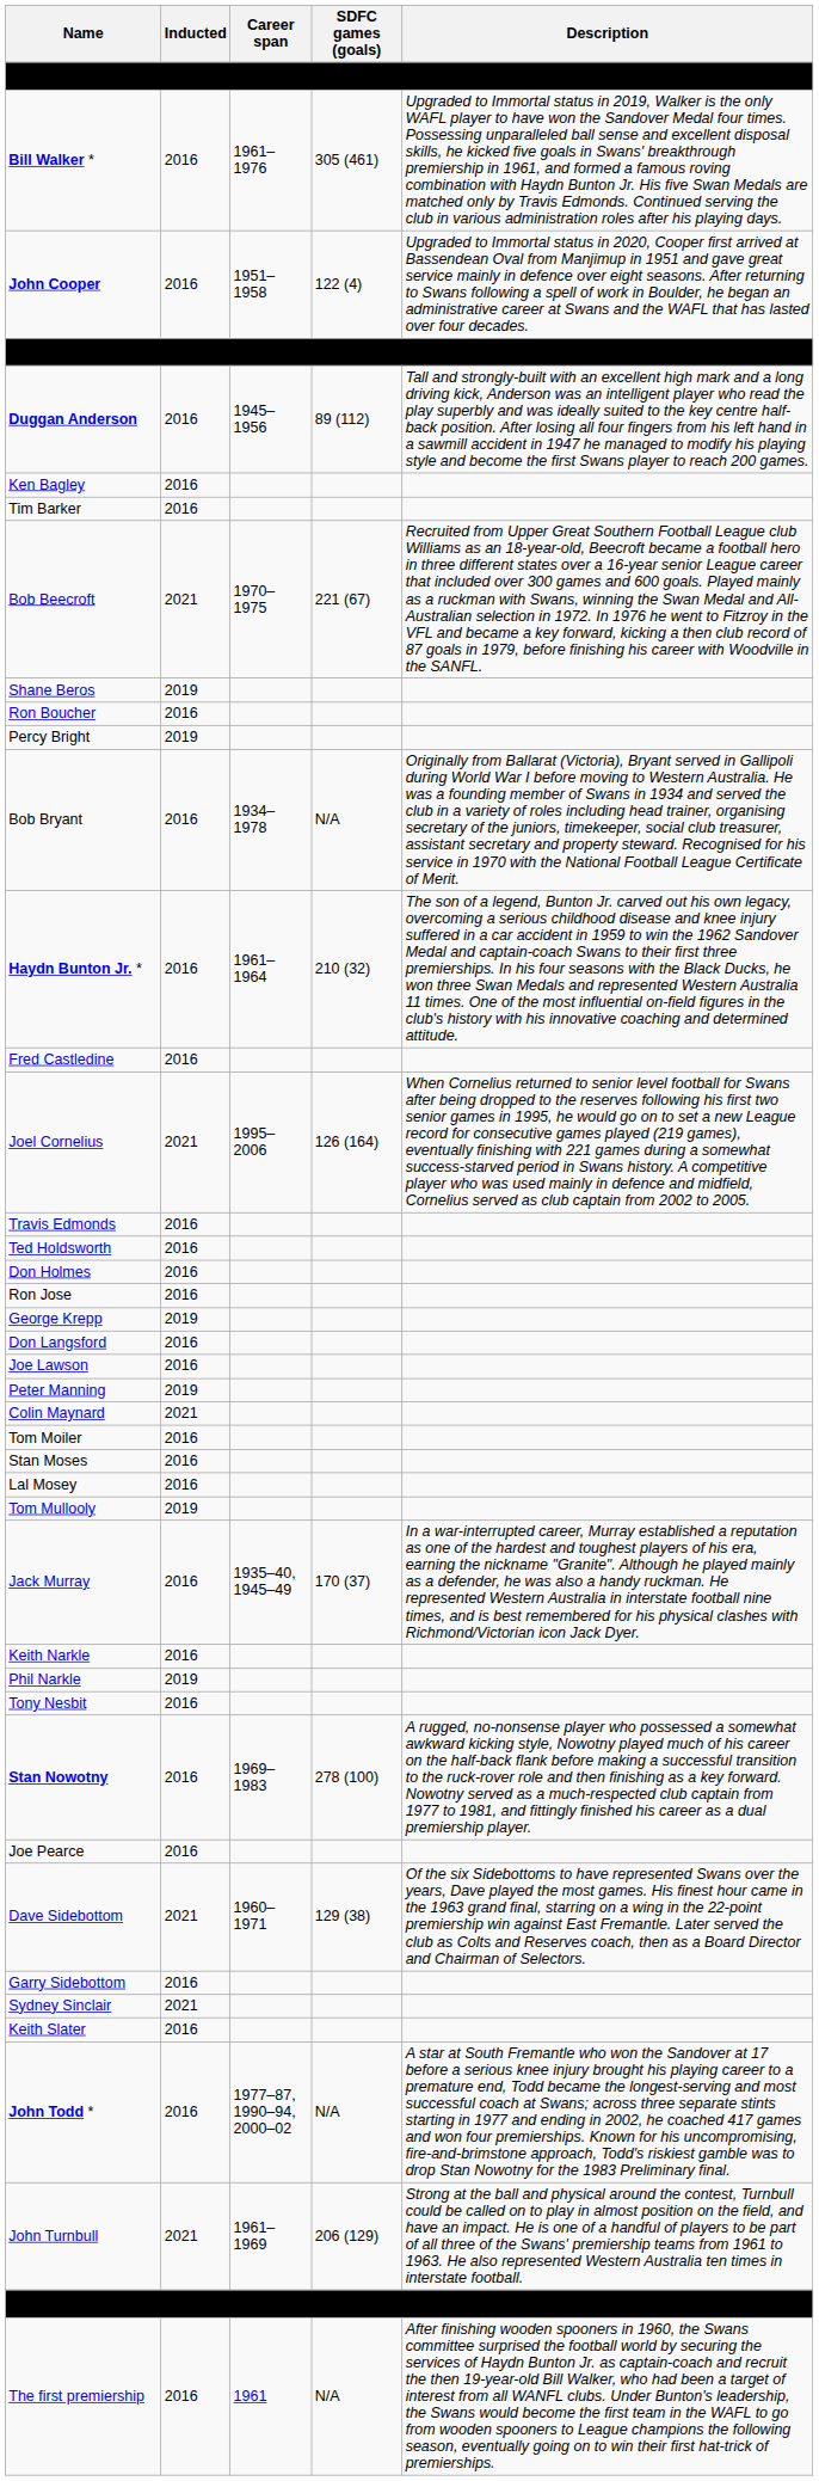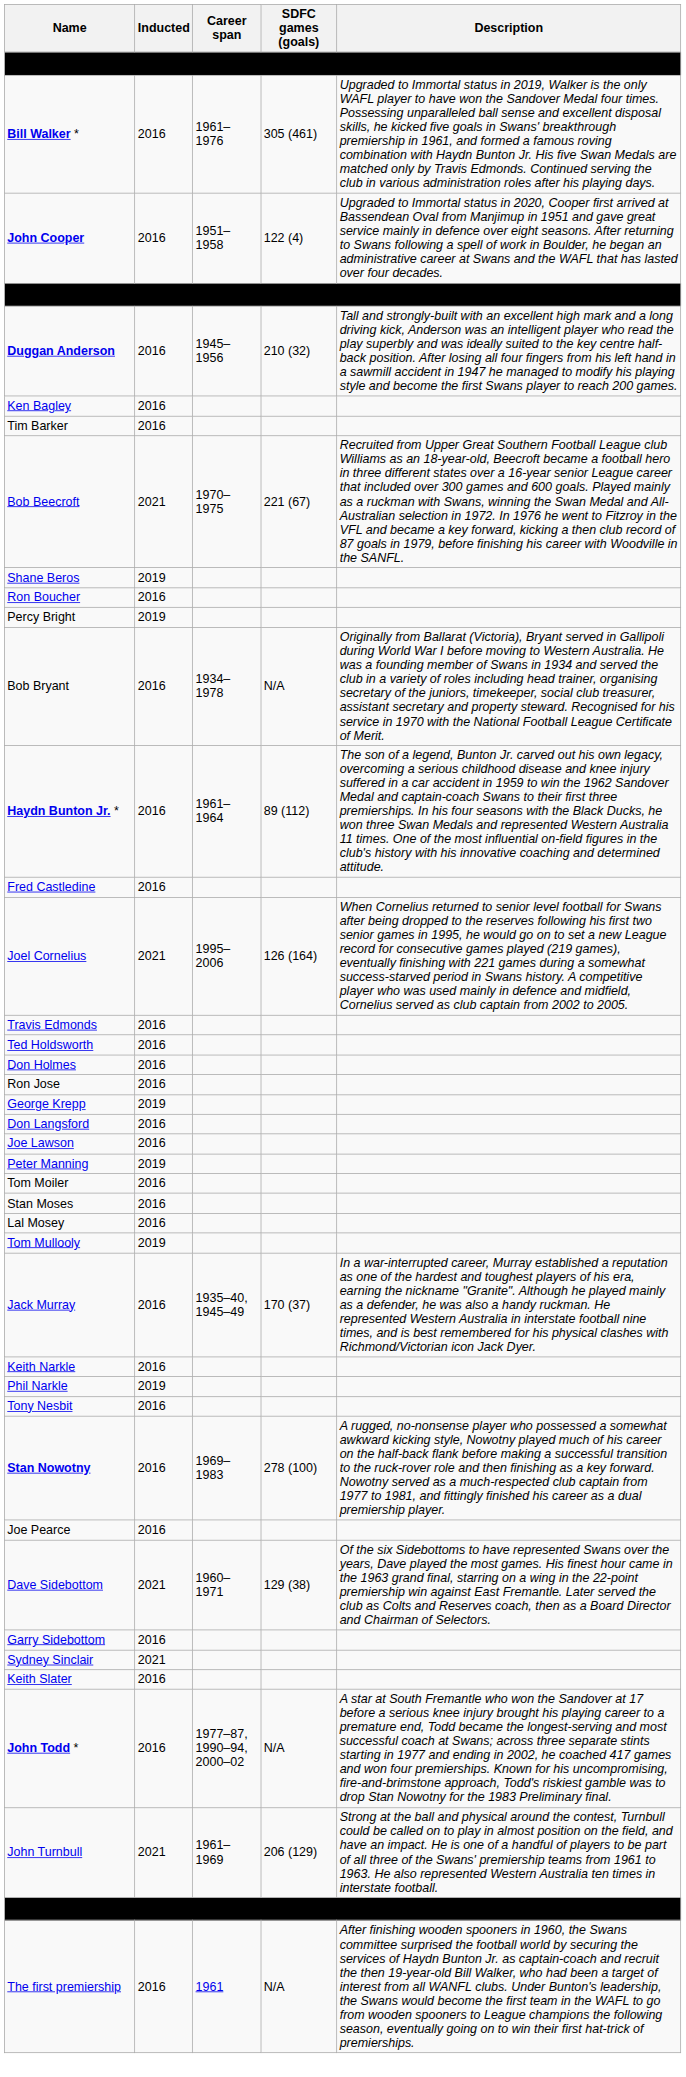 <table class="wikitable">
 <tr>
 <th style="width:160px">Name</th>
 <th>Inducted</th>
 <th style="width:80px">Career span</th>
 <th style="width:90px">SDFC games (goals)</th>
 <th style=max-width:8em>Description</th>
 </tr>
 <tr>
 <td style="text-align:center; background: black;" colspan="5"><span><big><strong><em>Immortals</em></strong></big></span></td>
 </tr>
 <tr>
 <td><strong><a href='#'>Bill Walker</a></strong> *</td>
 <td>2016</td>
 <td>1961–1976</td>
 <td>305 (461)</td>
 <td><em>Upgraded to Immortal status in 2019, Walker is the only WAFL player to have won the Sandover Medal four times. Possessing unparalleled ball sense and excellent disposal skills, he kicked five goals in Swans' breakthrough premiership in 1961, and formed a famous roving combination with Haydn Bunton Jr. His five Swan Medals are matched only by Travis Edmonds. Continued serving the club in various administration roles after his playing days.</em></td>
 </tr>
 <tr>
 <td><strong><a href='#'>John Cooper</a></strong></td>
 <td>2016</td>
 <td>1951–1958</td>
 <td>122 (4)</td>
 <td><em>Upgraded to Immortal status in 2020, Cooper first arrived at Bassendean Oval from Manjimup in 1951 and gave great service mainly in defence over eight seasons. After returning to Swans following a spell of work in Boulder, he began an administrative career at Swans and the WAFL that has lasted over four decades.</em></td>
 </tr>
 <tr>
 <td style="text-align:center; background: black;" colspan="5"><span><big><strong><em>Other Hall of Fame Members</em></strong></big></span></td>
 </tr>
 <tr>
 <td><strong><a href='#'>Duggan Anderson</a></strong></td>
 <td>2016</td>
 <td>1945–1956</td>
-<td>89 (112)</td>
+<td>210 (32)</td>
 <td><em>Tall and strongly-built with an excellent high mark and a long driving kick, Anderson was an intelligent player who read the play superbly and was ideally suited to the key centre half-back position. After losing all four fingers from his left hand in a sawmill accident in 1947 he managed to modify his playing style and become the first Swans player to reach 200 games.</em></td>
 </tr>
 <tr>
 <td><a href='#'>Ken Bagley</a></td>
 <td>2016</td>
 <td></td>
 <td></td>
 <td></td>
 </tr>
 <tr>
 <td>Tim Barker</td>
 <td>2016</td>
 <td></td>
 <td></td>
 <td></td>
 </tr>
 <tr>
 <td><a href='#'>Bob Beecroft</a></td>
 <td>2021</td>
 <td>1970–1975</td>
 <td>221 (67)</td>
 <td><em>Recruited from Upper Great Southern Football League club Williams as an 18-year-old, Beecroft became a football hero in three different states over a 16-year senior League career that included over 300 games and 600 goals. Played mainly as a ruckman with Swans, winning the Swan Medal and All-Australian selection in 1972. In 1976 he went to Fitzroy in the VFL and became a key forward, kicking a then club record of 87 goals in 1979, before finishing his career with Woodville in the SANFL.</em></td>
 </tr>
 <tr>
 <td><a href='#'>Shane Beros</a></td>
 <td>2019</td>
 <td></td>
 <td></td>
 <td></td>
 </tr>
 <tr>
 <td><a href='#'>Ron Boucher</a></td>
 <td>2016</td>
 <td></td>
 <td></td>
 <td></td>
 </tr>
 <tr>
 <td>Percy Bright</td>
 <td>2019</td>
 <td></td>
 <td></td>
 <td></td>
 </tr>
 <tr>
 <td>Bob Bryant</td>
 <td>2016</td>
 <td>1934–1978</td>
 <td>N/A</td>
 <td><em>Originally from Ballarat (Victoria), Bryant served in Gallipoli during World War I before moving to Western Australia. He was a founding member of Swans in 1934 and served the club in a variety of roles including head trainer, organising secretary of the juniors, timekeeper, social club treasurer, assistant secretary and property steward. Recognised for his service in 1970 with the National Football League Certificate of Merit.</em></td>
 </tr>
 <tr>
 <td><strong><a href='#'>Haydn Bunton Jr.</a></strong> *</td>
 <td>2016</td>
 <td>1961–1964</td>
-<td>210 (32)</td>
+<td>89 (112)</td>
 <td><em>The son of a legend, Bunton Jr. carved out his own legacy, overcoming a serious childhood disease and knee injury suffered in a car accident in 1959 to win the 1962 Sandover Medal and captain-coach Swans to their first three premierships. In his four seasons with the Black Ducks, he won three Swan Medals and represented Western Australia 11 times. One of the most influential on-field figures in the club's history with his innovative coaching and determined attitude.</em></td>
 </tr>
 <tr>
 <td><a href='#'>Fred Castledine</a></td>
 <td>2016</td>
 <td></td>
 <td></td>
 <td></td>
 </tr>
 <tr>
 <td><a href='#'>Joel Cornelius</a></td>
 <td>2021</td>
 <td>1995–2006</td>
 <td>126 (164)</td>
 <td><em>When Cornelius returned to senior level football for Swans after being dropped to the reserves following his first two senior games in 1995, he would go on to set a new League record for consecutive games played (219 games), eventually finishing with 221 games during a somewhat success-starved period in Swans history. A competitive player who was used mainly in defence and midfield, Cornelius served as club captain from 2002 to 2005.</em></td>
 </tr>
 <tr>
 <td><a href='#'>Travis Edmonds</a></td>
 <td>2016</td>
 <td></td>
 <td></td>
 <td></td>
 </tr>
 <tr>
 <td><a href='#'>Ted Holdsworth</a></td>
 <td>2016</td>
 <td></td>
 <td></td>
 <td></td>
 </tr>
 <tr>
 <td><a href='#'>Don Holmes</a></td>
 <td>2016</td>
 <td></td>
 <td></td>
 <td></td>
 </tr>
 <tr>
 <td>Ron Jose</td>
 <td>2016</td>
 <td></td>
 <td></td>
 <td></td>
 </tr>
 <tr>
 <td><a href='#'>George Krepp</a></td>
 <td>2019</td>
 <td></td>
 <td></td>
 <td></td>
 </tr>
 <tr>
 <td><a href='#'>Don Langsford</a></td>
 <td>2016</td>
 <td></td>
 <td></td>
 <td></td>
 </tr>
 <tr>
 <td><a href='#'>Joe Lawson</a></td>
 <td>2016</td>
 <td></td>
 <td></td>
 <td></td>
 </tr>
 <tr>
 <td><a href='#'>Peter Manning</a></td>
 <td>2019</td>
-<td></td>
-<td></td>
-<td></td>
-</tr>
-<tr>
-<td><a href='#'>Colin Maynard</a></td>
-<td>2021</td>
 <td></td>
 <td></td>
 <td></td>
 </tr>
 <tr>
 <td>Tom Moiler</td>
 <td>2016</td>
 <td></td>
 <td></td>
 <td></td>
 </tr>
 <tr>
 <td>Stan Moses</td>
 <td>2016</td>
 <td></td>
 <td></td>
 <td></td>
 </tr>
 <tr>
 <td>Lal Mosey</td>
 <td>2016</td>
 <td></td>
 <td></td>
 <td></td>
 </tr>
 <tr>
 <td><a href='#'>Tom Mullooly</a></td>
 <td>2019</td>
 <td></td>
 <td></td>
 <td></td>
 </tr>
 <tr>
 <td><a href='#'>Jack Murray</a></td>
 <td>2016</td>
 <td>1935–40, 1945–49</td>
 <td>170 (37)</td>
 <td><em>In a war-interrupted career, Murray established a reputation as one of the hardest and toughest players of his era, earning the nickname "Granite". Although he played mainly as a defender, he was also a handy ruckman. He represented Western Australia in interstate football nine times, and is best remembered for his physical clashes with Richmond/Victorian icon Jack Dyer.</em></td>
 </tr>
 <tr>
 <td><a href='#'>Keith Narkle</a></td>
 <td>2016</td>
 <td></td>
 <td></td>
 <td></td>
 </tr>
 <tr>
 <td><a href='#'>Phil Narkle</a></td>
 <td>2019</td>
 <td></td>
 <td></td>
 <td></td>
 </tr>
 <tr>
 <td><a href='#'>Tony Nesbit</a></td>
 <td>2016</td>
 <td></td>
 <td></td>
 <td></td>
 </tr>
 <tr>
 <td><strong><a href='#'>Stan Nowotny</a></strong></td>
 <td>2016</td>
 <td>1969–1983</td>
 <td>278 (100)</td>
 <td><em>A rugged, no-nonsense player who possessed a somewhat awkward kicking style, Nowotny played much of his career on the half-back flank before making a successful transition to the ruck-rover role and then finishing as a key forward. Nowotny served as a much-respected club captain from 1977 to 1981, and fittingly finished his career as a dual premiership player.</em></td>
 </tr>
 <tr>
 <td>Joe Pearce</td>
 <td>2016</td>
 <td></td>
 <td></td>
 <td></td>
 </tr>
 <tr>
 <td><a href='#'>Dave Sidebottom</a></td>
 <td>2021</td>
 <td>1960–1971</td>
 <td>129 (38)</td>
 <td><em>Of the six Sidebottoms to have represented Swans over the years, Dave played the most games. His finest hour came in the 1963 grand final, starring on a wing in the 22-point premiership win against East Fremantle. Later served the club as Colts and Reserves coach, then as a Board Director and Chairman of Selectors.</em></td>
 </tr>
 <tr>
 <td><a href='#'>Garry Sidebottom</a></td>
 <td>2016</td>
 <td></td>
 <td></td>
 <td></td>
 </tr>
 <tr>
 <td><a href='#'>Sydney Sinclair</a></td>
 <td>2021</td>
 <td></td>
 <td></td>
 <td></td>
 </tr>
 <tr>
 <td><a href='#'>Keith Slater</a></td>
 <td>2016</td>
 <td></td>
 <td></td>
 <td></td>
 </tr>
 <tr>
 <td><strong><a href='#'>John Todd</a></strong> *</td>
 <td>2016</td>
 <td>1977–87, 1990–94, 2000–02</td>
 <td>N/A</td>
 <td><em>A star at South Fremantle who won the Sandover at 17 before a serious knee injury brought his playing career to a premature end, Todd became the longest-serving and most successful coach at Swans; across three separate stints starting in 1977 and ending in 2002, he coached 417 games and won four premierships. Known for his uncompromising, fire-and-brimstone approach, Todd's riskiest gamble was to drop Stan Nowotny for the 1983 Preliminary final.</em></td>
 </tr>
 <tr>
 <td><a href='#'>John Turnbull</a></td>
 <td>2021</td>
 <td>1961–1969</td>
 <td>206 (129)</td>
 <td><em>Strong at the ball and physical around the contest, Turnbull could be called on to play in almost position on the field, and have an impact. He is one of a handful of players to be part of all three of the Swans' premiership teams from 1961 to 1963. He also represented Western Australia ten times in interstate football.</em></td>
 </tr>
 <tr>
 <td style="text-align:center; background: black;" colspan="5"><span><big><strong><em>Iconic Moments</em></strong></big></span></td>
 </tr>
 <tr>
 <td><a href='#'>The first premiership</a></td>
 <td>2016</td>
 <td><a href='#'>1961</a></td>
 <td>N/A</td>
 <td><em>After finishing wooden spooners in 1960, the Swans committee surprised the football world by securing the services of Haydn Bunton Jr. as captain-coach and recruit the then 19-year-old Bill Walker, who had been a target of interest from all WANFL clubs. Under Bunton's leadership, the Swans would become the first team in the WAFL to go from wooden spooners to League champions the following season, eventually going on to win their first hat-trick of premierships.</em></td>
 </tr>
 </table>
